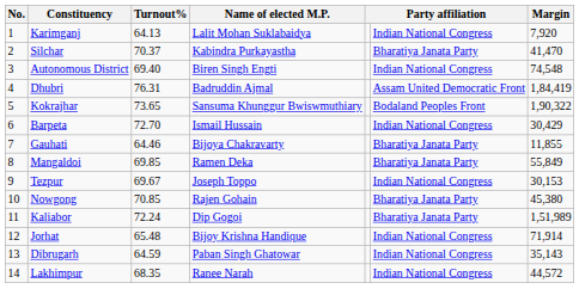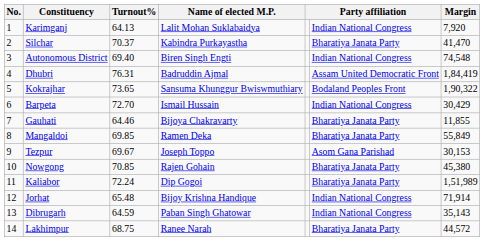 <table class="sortable wikitable">
 <tr>
 <th>No.</th>
 <th>Constituency</th>
 <th>Turnout%</th>
 <th>Name of elected M.P.</th>
 <th colspan="2">Party affiliation</th>
 <th>Margin</th>
 </tr>
 <tr>
 <td>1</td>
 <td><a href='#'>Karimganj</a></td>
 <td>64.13</td>
 <td><a href='#'>Lalit Mohan Suklabaidya</a></td>
 <td bgcolor=></td>
 <td><a href='#'>Indian National Congress</a></td>
 <td>7,920</td>
 </tr>
 <tr>
 <td>2</td>
 <td><a href='#'>Silchar</a></td>
 <td>70.37</td>
 <td><a href='#'>Kabindra Purkayastha</a></td>
 <td bgcolor=></td>
 <td><a href='#'>Bharatiya Janata Party</a></td>
 <td>41,470</td>
 </tr>
 <tr>
 <td>3</td>
 <td><a href='#'>Autonomous District</a></td>
 <td>69.40</td>
 <td><a href='#'>Biren Singh Engti</a></td>
 <td bgcolor=></td>
 <td><a href='#'>Indian National Congress</a></td>
 <td>74,548</td>
 </tr>
 <tr>
 <td>4</td>
 <td><a href='#'>Dhubri</a></td>
 <td>76.31</td>
 <td><a href='#'>Badruddin Ajmal</a></td>
 <td bgcolor=></td>
 <td><a href='#'>Assam United Democratic Front</a></td>
 <td>1,84,419</td>
 </tr>
 <tr>
 <td>5</td>
 <td><a href='#'>Kokrajhar</a></td>
 <td>73.65</td>
 <td><a href='#'>Sansuma Khunggur Bwiswmuthiary</a></td>
 <td bgcolor=></td>
 <td><a href='#'>Bodaland Peoples Front</a></td>
 <td>1,90,322</td>
 </tr>
 <tr>
 <td>6</td>
 <td><a href='#'>Barpeta</a></td>
 <td>72.70</td>
 <td><a href='#'>Ismail Hussain</a></td>
 <td bgcolor=></td>
 <td><a href='#'>Indian National Congress</a></td>
 <td>30,429</td>
 </tr>
 <tr>
 <td>7</td>
 <td><a href='#'>Gauhati</a></td>
 <td>64.46</td>
 <td><a href='#'>Bijoya Chakravarty</a></td>
 <td bgcolor=></td>
 <td><a href='#'>Bharatiya Janata Party</a></td>
 <td>11,855</td>
 </tr>
 <tr>
 <td>8</td>
 <td><a href='#'>Mangaldoi</a></td>
 <td>69.85</td>
 <td><a href='#'>Ramen Deka</a></td>
 <td bgcolor=></td>
 <td><a href='#'>Bharatiya Janata Party</a></td>
 <td>55,849</td>
 </tr>
 <tr>
 <td>9</td>
 <td><a href='#'>Tezpur</a></td>
 <td>69.67</td>
 <td><a href='#'>Joseph Toppo</a></td>
 <td bgcolor=></td>
-<td><a href='#'>Indian National Congress</a></td>
+<td><a href='#'>Asom Gana Parishad</a></td>
 <td>30,153</td>
 </tr>
 <tr>
 <td>10</td>
 <td><a href='#'>Nowgong</a></td>
 <td>70.85</td>
 <td><a href='#'>Rajen Gohain</a></td>
 <td bgcolor=></td>
 <td><a href='#'>Bharatiya Janata Party</a></td>
 <td>45,380</td>
 </tr>
 <tr>
 <td>11</td>
 <td><a href='#'>Kaliabor</a></td>
 <td>72.24</td>
 <td><a href='#'>Dip Gogoi</a></td>
 <td bgcolor=></td>
 <td><a href='#'>Bharatiya Janata Party</a></td>
 <td>1,51,989</td>
 </tr>
 <tr>
 <td>12</td>
 <td><a href='#'>Jorhat</a></td>
 <td>65.48</td>
 <td><a href='#'>Bijoy Krishna Handique</a></td>
 <td bgcolor=></td>
 <td><a href='#'>Indian National Congress</a></td>
 <td>71,914</td>
 </tr>
 <tr>
 <td>13</td>
 <td><a href='#'>Dibrugarh</a></td>
 <td>64.59</td>
 <td><a href='#'>Paban Singh Ghatowar</a></td>
 <td bgcolor=></td>
 <td><a href='#'>Indian National Congress</a></td>
 <td>35,143</td>
 </tr>
 <tr>
 <td>14</td>
 <td><a href='#'>Lakhimpur</a></td>
-<td>68.35</td>
+<td>68.75</td>
 <td><a href='#'>Ranee Narah</a></td>
 <td bgcolor=></td>
-<td><a href='#'>Indian National Congress</a></td>
+<td><a href='#'>Bharatiya Janata Party</a></td>
 <td>44,572</td>
 </tr>
 </table>
